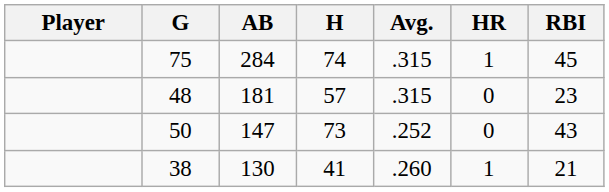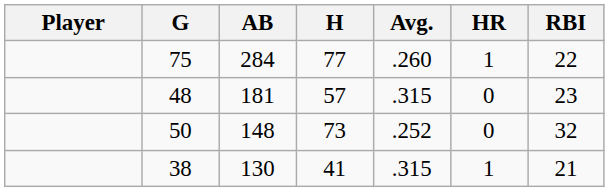 <table class="wikitable sortable">
 <tr>
 <th bgcolor="#DDDDFF" width="16%">Player</th>
 <th bgcolor="#DDDDFF" width="9%">G</th>
 <th bgcolor="#DDDDFF" width="9%">AB</th>
 <th bgcolor="#DDDDFF" width="9%">H</th>
 <th bgcolor="#DDDDFF" width="9%">Avg.</th>
 <th bgcolor="#DDDDFF" width="9%">HR</th>
 <th bgcolor="#DDDDFF" width="9%">RBI</th>
 </tr>
 <tr align="center">
 <td></td>
 <td>75</td>
 <td>284</td>
-<td>74</td>
-<td>.315</td>
+<td>77</td>
+<td>.260</td>
 <td>1</td>
-<td>45</td>
+<td>22</td>
 </tr>
 <tr align="center">
 <td></td>
 <td>48</td>
 <td>181</td>
 <td>57</td>
 <td>.315</td>
 <td>0</td>
 <td>23</td>
 </tr>
 <tr align="center">
 <td></td>
 <td>50</td>
-<td>147</td>
+<td>148</td>
 <td>73</td>
 <td>.252</td>
 <td>0</td>
-<td>43</td>
+<td>32</td>
 </tr>
 <tr align="center">
 <td></td>
 <td>38</td>
 <td>130</td>
 <td>41</td>
-<td>.260</td>
+<td>.315</td>
 <td>1</td>
 <td>21</td>
 </tr>
 </table>
